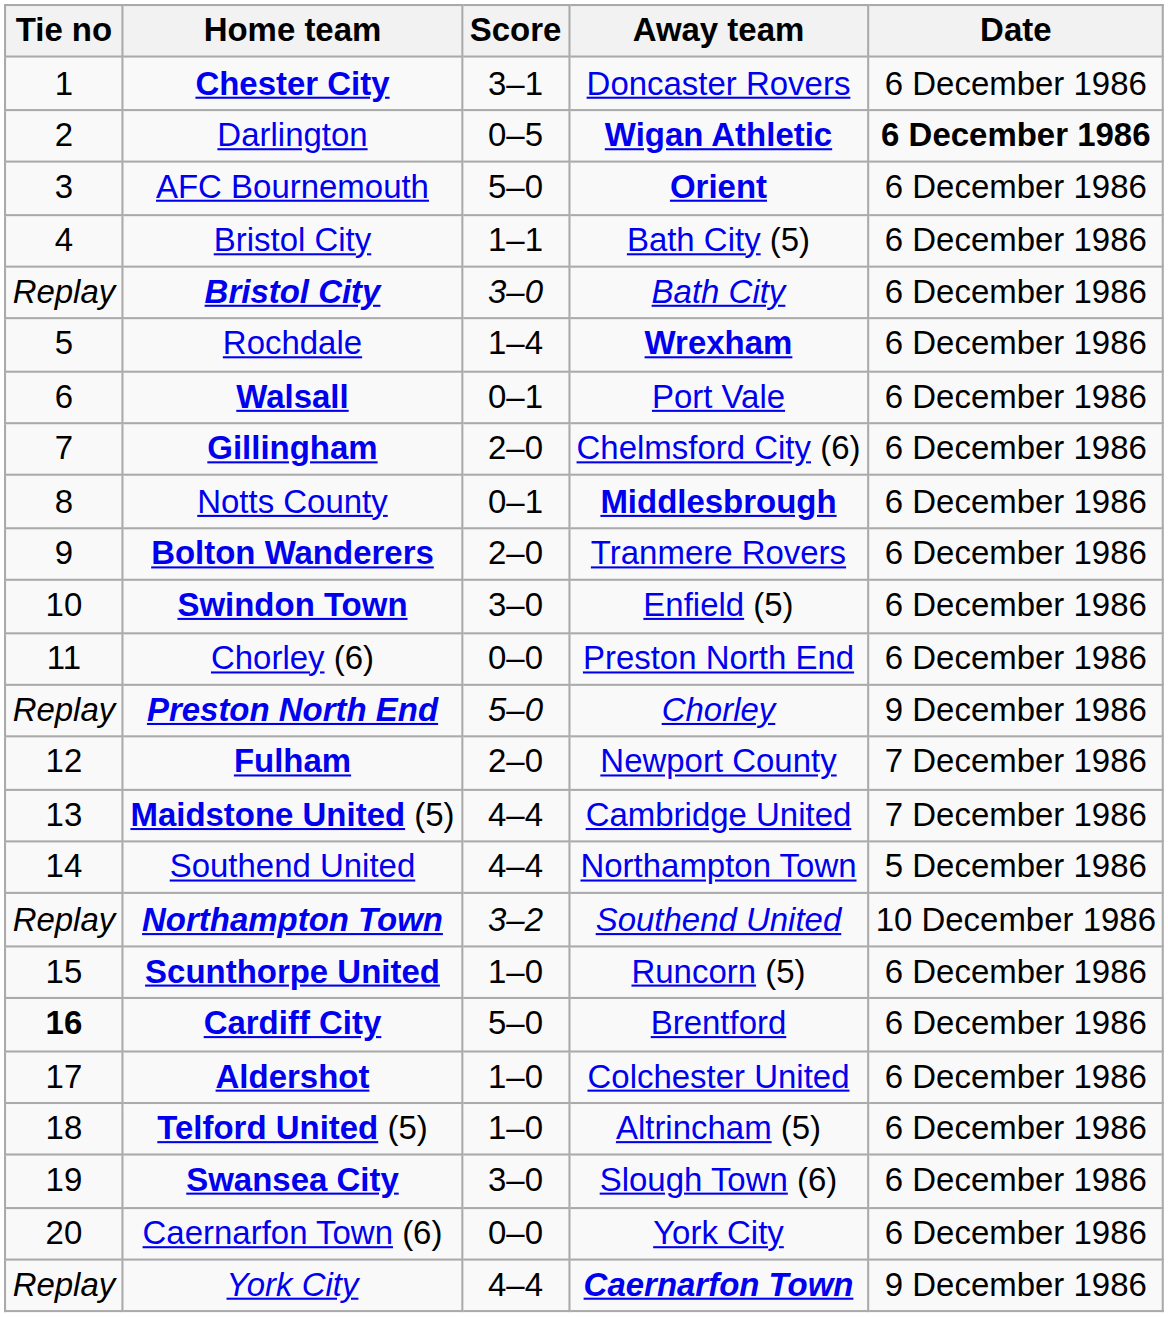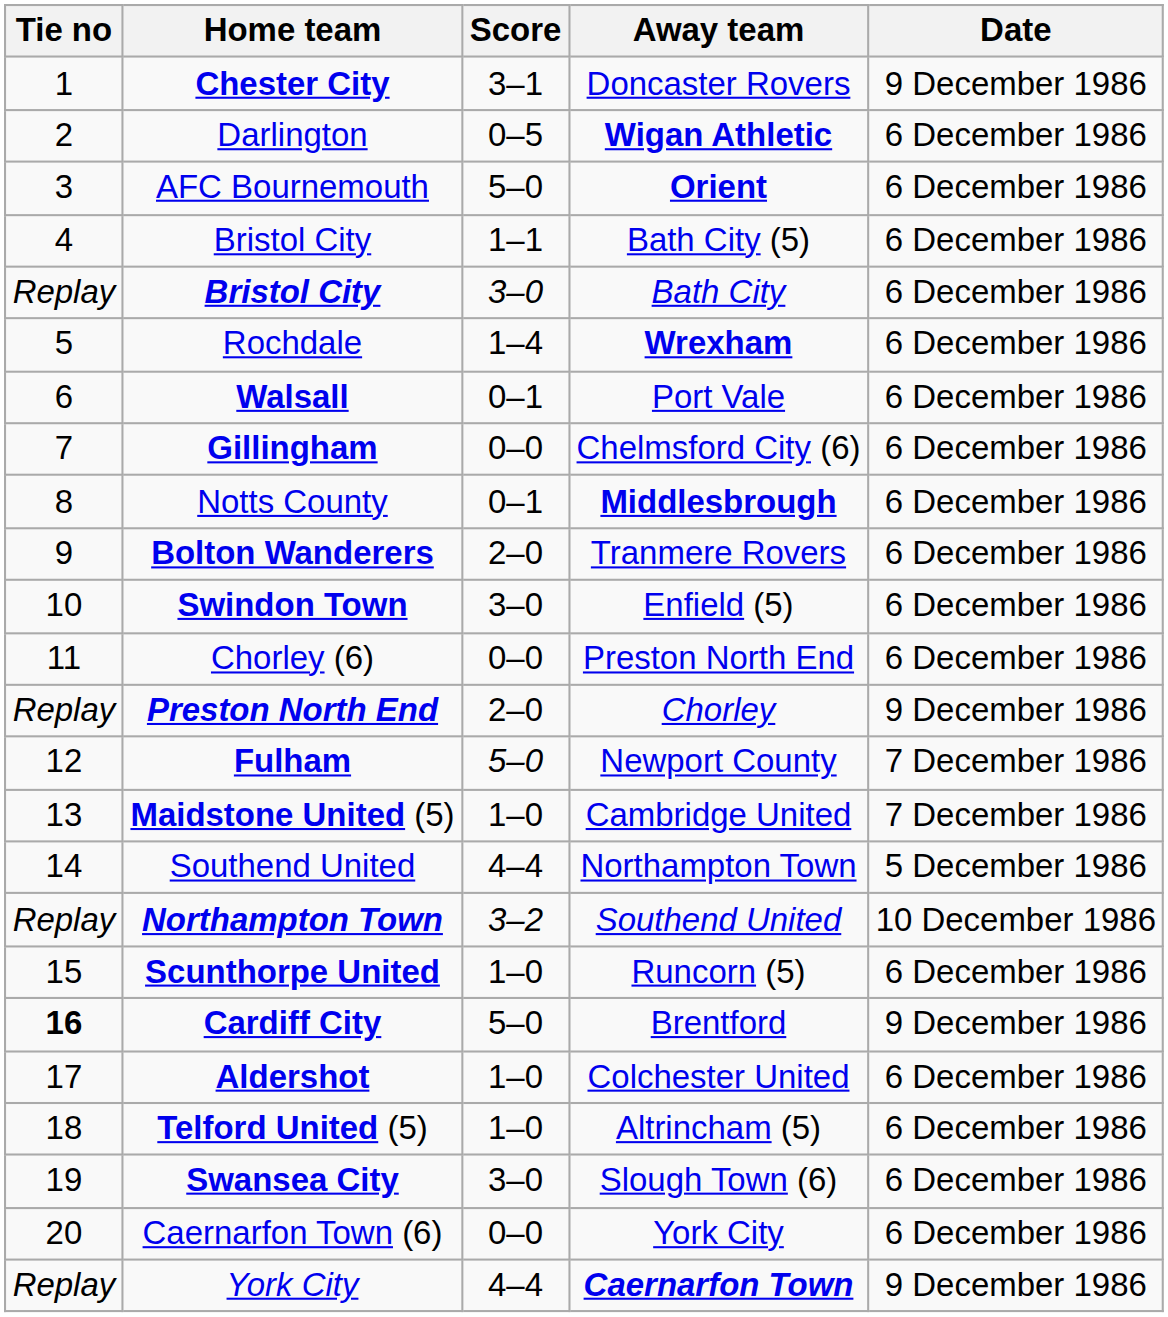 <table class="wikitable" style="text-align: center">
 <tr>
 <th>Tie no</th>
 <th>Home team</th>
 <th>Score</th>
 <th>Away team</th>
 <th>Date</th>
 </tr>
 <tr>
 <td>1</td>
 <td><strong><a href='#'>Chester City</a></strong></td>
 <td>3–1</td>
 <td><a href='#'>Doncaster Rovers</a></td>
-<td>6 December 1986</td>
+<td>9 December 1986</td>
 </tr>
 <tr>
 <td>2</td>
 <td><a href='#'>Darlington</a></td>
 <td>0–5</td>
 <td><strong><a href='#'>Wigan Athletic</a></strong></td>
-<td><strong>6 December 1986</strong></td>
+<td>6 December 1986</td>
 </tr>
 <tr>
 <td>3</td>
 <td><a href='#'>AFC Bournemouth</a></td>
 <td>5–0</td>
 <td><strong><a href='#'>Orient</a></strong></td>
 <td>6 December 1986</td>
 </tr>
 <tr>
 <td>4</td>
 <td><a href='#'>Bristol City</a></td>
 <td>1–1</td>
 <td><a href='#'>Bath City</a> (5)</td>
 <td>6 December 1986</td>
 </tr>
 <tr>
 <td><em>Replay</em></td>
 <td><strong><em><a href='#'>Bristol City</a></em></strong></td>
 <td><em>3–0</em></td>
 <td><em><a href='#'>Bath City</a></em></td>
 <td>6 December 1986</td>
 </tr>
 <tr>
 <td>5</td>
 <td><a href='#'>Rochdale</a></td>
 <td>1–4</td>
 <td><strong><a href='#'>Wrexham</a></strong></td>
 <td>6 December 1986</td>
 </tr>
 <tr>
 <td>6</td>
 <td><strong><a href='#'>Walsall</a></strong></td>
 <td>0–1</td>
 <td><a href='#'>Port Vale</a></td>
 <td>6 December 1986</td>
 </tr>
 <tr>
 <td>7</td>
 <td><strong><a href='#'>Gillingham</a></strong></td>
-<td>2–0</td>
+<td>0–0</td>
 <td><a href='#'>Chelmsford City</a> (6)</td>
 <td>6 December 1986</td>
 </tr>
 <tr>
 <td>8</td>
 <td><a href='#'>Notts County</a></td>
 <td>0–1</td>
 <td><strong><a href='#'>Middlesbrough</a></strong></td>
 <td>6 December 1986</td>
 </tr>
 <tr>
 <td>9</td>
 <td><strong><a href='#'>Bolton Wanderers</a></strong></td>
 <td>2–0</td>
 <td><a href='#'>Tranmere Rovers</a></td>
 <td>6 December 1986</td>
 </tr>
 <tr>
 <td>10</td>
 <td><strong><a href='#'>Swindon Town</a></strong></td>
 <td>3–0</td>
 <td><a href='#'>Enfield</a> (5)</td>
 <td>6 December 1986</td>
 </tr>
 <tr>
 <td>11</td>
 <td><a href='#'>Chorley</a> (6)</td>
 <td>0–0</td>
 <td><a href='#'>Preston North End</a></td>
 <td>6 December 1986</td>
 </tr>
 <tr>
 <td><em>Replay</em></td>
 <td><strong><em><a href='#'>Preston North End</a></em></strong></td>
-<td><em>5–0</em></td>
+<td>2–0</td>
 <td><em><a href='#'>Chorley</a></em></td>
 <td>9 December 1986</td>
 </tr>
 <tr>
 <td>12</td>
 <td><strong><a href='#'>Fulham</a></strong></td>
-<td>2–0</td>
+<td><em>5–0</em></td>
 <td><a href='#'>Newport County</a></td>
 <td>7 December 1986</td>
 </tr>
 <tr>
 <td>13</td>
 <td><strong><a href='#'>Maidstone United</a></strong> (5)</td>
-<td>4–4</td>
+<td>1–0</td>
 <td><a href='#'>Cambridge United</a></td>
 <td>7 December 1986</td>
 </tr>
 <tr>
 <td>14</td>
 <td><a href='#'>Southend United</a></td>
 <td>4–4</td>
 <td><a href='#'>Northampton Town</a></td>
 <td>5 December 1986</td>
 </tr>
 <tr>
 <td><em>Replay</em></td>
 <td><strong><em><a href='#'>Northampton Town</a></em></strong></td>
 <td><em>3–2</em></td>
 <td><em><a href='#'>Southend United</a></em></td>
 <td>10 December 1986</td>
 </tr>
 <tr>
 <td>15</td>
 <td><strong><a href='#'>Scunthorpe United</a></strong></td>
 <td>1–0</td>
 <td><a href='#'>Runcorn</a> (5)</td>
 <td>6 December 1986</td>
 </tr>
 <tr>
 <td><strong>16</strong></td>
 <td><strong><a href='#'>Cardiff City</a></strong></td>
 <td>5–0</td>
 <td><a href='#'>Brentford</a></td>
-<td>6 December 1986</td>
+<td>9 December 1986</td>
 </tr>
 <tr>
 <td>17</td>
 <td><strong><a href='#'>Aldershot</a></strong></td>
 <td>1–0</td>
 <td><a href='#'>Colchester United</a></td>
 <td>6 December 1986</td>
 </tr>
 <tr>
 <td>18</td>
 <td><strong><a href='#'>Telford United</a></strong> (5)</td>
 <td>1–0</td>
 <td><a href='#'>Altrincham</a> (5)</td>
 <td>6 December 1986</td>
 </tr>
 <tr>
 <td>19</td>
 <td><strong><a href='#'>Swansea City</a></strong></td>
 <td>3–0</td>
 <td><a href='#'>Slough Town</a> (6)</td>
 <td>6 December 1986</td>
 </tr>
 <tr>
 <td>20</td>
 <td><a href='#'>Caernarfon Town</a> (6)</td>
 <td>0–0</td>
 <td><a href='#'>York City</a></td>
 <td>6 December 1986</td>
 </tr>
 <tr>
 <td><em>Replay</em></td>
 <td><em><a href='#'>York City</a></em></td>
 <td>4–4</td>
 <td><strong><em><a href='#'>Caernarfon Town</a></em></strong></td>
 <td>9 December 1986</td>
 </tr>
 </table>
